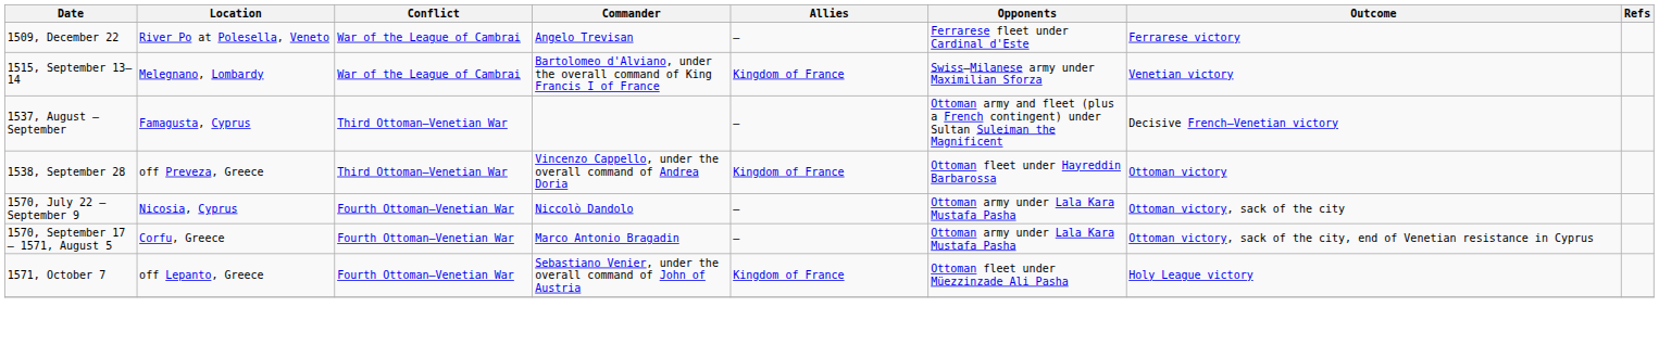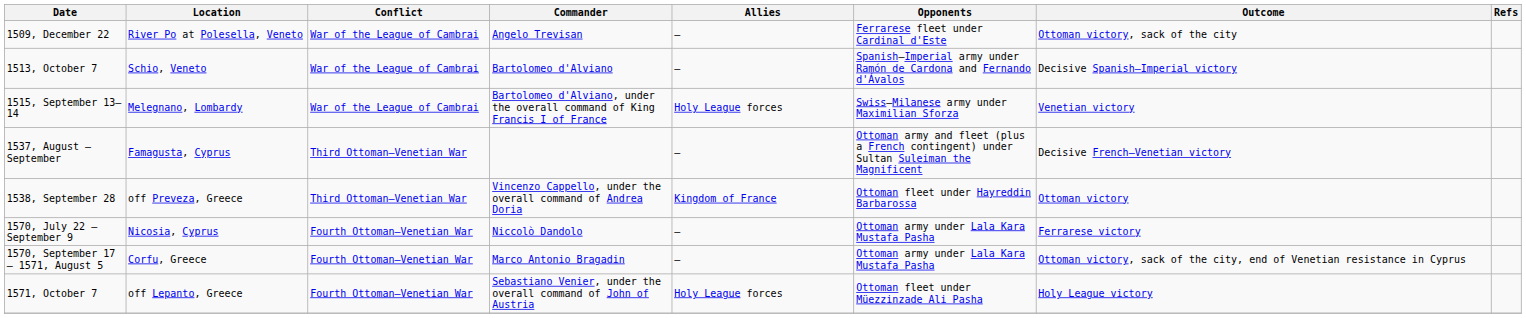 <table class="wikitable">
 <tr>
 <th style="width: 8%">Date</th>
 <th style="width: 12%">Location</th>
 <th style="width: 12%">Conflict</th>
 <th style="width: 12%">Commander</th>
 <th style="width: 12%">Allies</th>
 <th style="width: 12%">Opponents</th>
 <th style="width: 30%">Outcome</th>
 <th style="width: 2%">Refs</th>
 </tr>
 <tr>
 <td>1509, December 22</td>
 <td><a href='#'>River Po</a> at <a href='#'>Polesella</a>, <a href='#'>Veneto</a></td>
 <td><a href='#'>War of the League of Cambrai</a></td>
 <td><a href='#'>Angelo Trevisan</a></td>
 <td>—</td>
 <td><a href='#'>Ferrarese</a> fleet under <a href='#'>Cardinal d'Este</a></td>
-<td><a href='#'>Ferrarese victory</a></td>
+<td><a href='#'>Ottoman victory</a>, sack of the city</td>
+<td></td>
+</tr>
+<tr>
+<td>1513, October 7</td>
+<td><a href='#'>Schio</a>, <a href='#'>Veneto</a></td>
+<td><a href='#'>War of the League of Cambrai</a></td>
+<td><a href='#'>Bartolomeo d'Alviano</a></td>
+<td>—</td>
+<td><a href='#'>Spanish</a>–<a href='#'>Imperial</a> army under <a href='#'>Ramón de Cardona</a> and <a href='#'>Fernando d'Ávalos</a></td>
+<td>Decisive <a href='#'>Spanish–Imperial victory</a></td>
 <td></td>
 </tr>
 <tr>
 <td>1515, September 13–14</td>
 <td><a href='#'>Melegnano</a>, <a href='#'>Lombardy</a></td>
 <td><a href='#'>War of the League of Cambrai</a></td>
 <td><a href='#'>Bartolomeo d'Alviano</a>, under the overall command of King <a href='#'>Francis I of France</a></td>
-<td><a href='#'>Kingdom of France</a></td>
+<td><a href='#'>Holy League</a> forces</td>
 <td><a href='#'>Swiss</a>–<a href='#'>Milanese</a> army under <a href='#'>Maximilian Sforza</a></td>
 <td><a href='#'>Venetian victory</a></td>
 <td></td>
 </tr>
 <tr>
 <td>1537, August – September</td>
 <td><a href='#'>Famagusta</a>, <a href='#'>Cyprus</a></td>
 <td><a href='#'>Third Ottoman–Venetian War</a></td>
 <td></td>
 <td>—</td>
 <td><a href='#'>Ottoman</a> army and fleet (plus a <a href='#'>French</a> contingent) under Sultan <a href='#'>Suleiman the Magnificent</a></td>
 <td>Decisive <a href='#'>French–Venetian victory</a></td>
 <td></td>
 </tr>
 <tr>
 <td>1538, September 28</td>
 <td>off <a href='#'>Preveza</a>, Greece</td>
 <td><a href='#'>Third Ottoman–Venetian War</a></td>
 <td><a href='#'>Vincenzo Cappello</a>, under the overall command of <a href='#'>Andrea Doria</a></td>
 <td><a href='#'>Kingdom of France</a></td>
 <td><a href='#'>Ottoman</a> fleet under <a href='#'>Hayreddin Barbarossa</a></td>
 <td><a href='#'>Ottoman victory</a></td>
 <td></td>
 </tr>
 <tr>
 <td>1570, July 22 – September 9</td>
 <td><a href='#'>Nicosia</a>, <a href='#'>Cyprus</a></td>
 <td><a href='#'>Fourth Ottoman–Venetian War</a></td>
 <td><a href='#'>Niccolò Dandolo</a></td>
 <td>—</td>
 <td><a href='#'>Ottoman</a> army under <a href='#'>Lala Kara Mustafa Pasha</a></td>
-<td><a href='#'>Ottoman victory</a>, sack of the city</td>
+<td><a href='#'>Ferrarese victory</a></td>
 <td></td>
 </tr>
 <tr>
 <td>1570, September 17 – 1571, August 5</td>
 <td><a href='#'>Corfu</a>, Greece</td>
 <td><a href='#'>Fourth Ottoman–Venetian War</a></td>
 <td><a href='#'>Marco Antonio Bragadin</a></td>
 <td>—</td>
 <td><a href='#'>Ottoman</a> army under <a href='#'>Lala Kara Mustafa Pasha</a></td>
 <td><a href='#'>Ottoman victory</a>, sack of the city, end of Venetian resistance in Cyprus</td>
 <td></td>
 </tr>
 <tr>
 <td>1571, October 7</td>
 <td>off <a href='#'>Lepanto</a>, Greece</td>
 <td><a href='#'>Fourth Ottoman–Venetian War</a></td>
 <td><a href='#'>Sebastiano Venier</a>, under the overall command of <a href='#'>John of Austria</a></td>
-<td><a href='#'>Kingdom of France</a></td>
+<td><a href='#'>Holy League</a> forces</td>
 <td><a href='#'>Ottoman</a> fleet under <a href='#'>Müezzinzade Ali Pasha</a></td>
 <td><a href='#'>Holy League victory</a></td>
 <td></td>
 </tr>
 <tr>
 </tr>
 </table>
